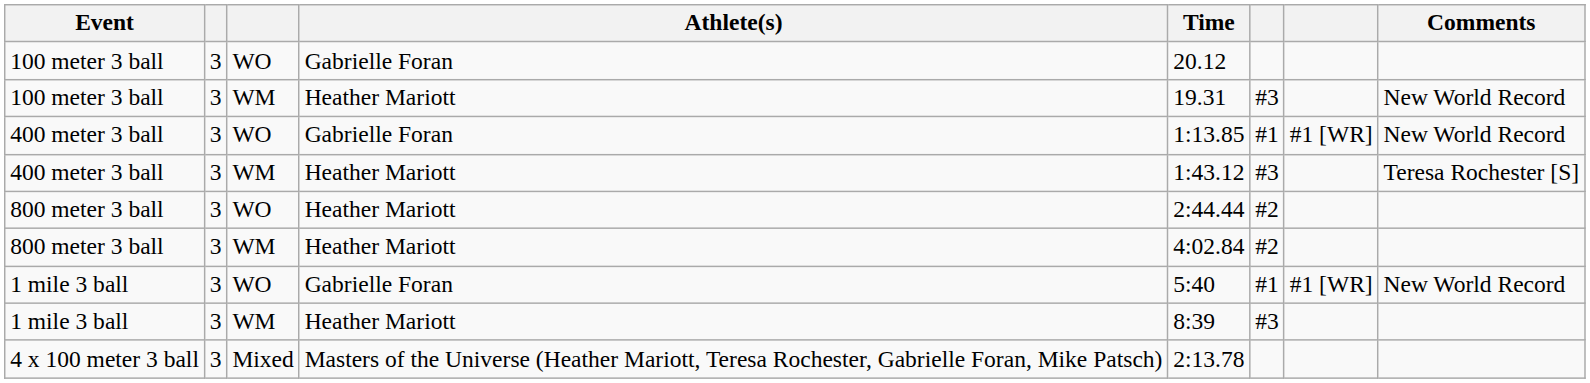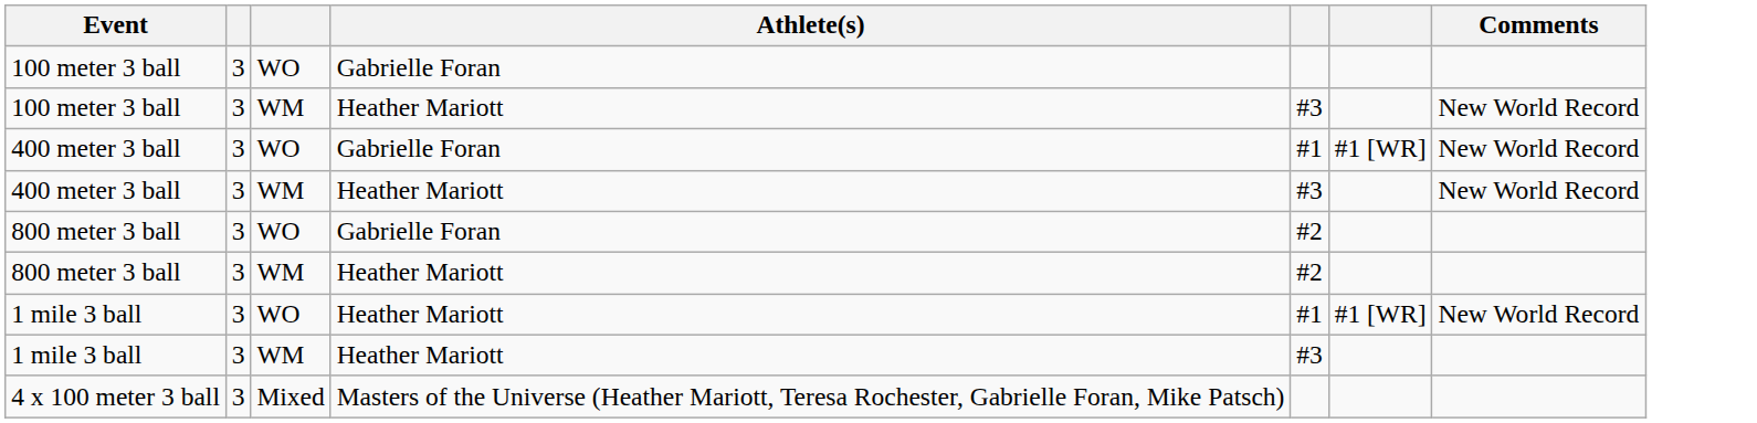 <table class="wikitable sortable">
 <tr>
 <th>Event</th>
 <th></th>
 <th></th>
 <th>Athlete(s)</th>
-<th>Time</th>
 <th></th>
 <th></th>
 <th>Comments</th>
 </tr>
 <tr>
 <td>100 meter 3 ball</td>
 <td>3</td>
 <td>WO</td>
 <td>Gabrielle Foran</td>
-<td>20.12</td>
 <td></td>
 <td></td>
 <td></td>
 </tr>
 <tr>
 <td>100 meter 3 ball</td>
 <td>3</td>
 <td>WM</td>
 <td>Heather Mariott</td>
-<td>19.31</td>
 <td>#3</td>
 <td></td>
 <td>New World Record</td>
 </tr>
 <tr>
 <td>400 meter 3 ball</td>
 <td>3</td>
 <td>WO</td>
 <td>Gabrielle Foran</td>
-<td>1:13.85</td>
 <td>#1</td>
 <td>#1 [WR]</td>
 <td>New World Record</td>
 </tr>
 <tr>
 <td>400 meter 3 ball</td>
 <td>3</td>
 <td>WM</td>
 <td>Heather Mariott</td>
-<td>1:43.12</td>
 <td>#3</td>
 <td></td>
-<td>Teresa Rochester [S]</td>
+<td>New World Record</td>
 </tr>
 <tr>
 <td>800 meter 3 ball</td>
 <td>3</td>
 <td>WO</td>
-<td>Heather Mariott</td>
-<td>2:44.44</td>
+<td>Gabrielle Foran</td>
 <td>#2</td>
 <td></td>
 <td></td>
 </tr>
 <tr>
 <td>800 meter 3 ball</td>
 <td>3</td>
 <td>WM</td>
 <td>Heather Mariott</td>
-<td>4:02.84</td>
 <td>#2</td>
 <td></td>
 <td></td>
 </tr>
 <tr>
 <td>1 mile 3 ball</td>
 <td>3</td>
 <td>WO</td>
-<td>Gabrielle Foran</td>
-<td>5:40</td>
+<td>Heather Mariott</td>
 <td>#1</td>
 <td>#1 [WR]</td>
 <td>New World Record</td>
 </tr>
 <tr>
 <td>1 mile 3 ball</td>
 <td>3</td>
 <td>WM</td>
 <td>Heather Mariott</td>
-<td>8:39</td>
 <td>#3</td>
 <td></td>
 <td></td>
 </tr>
 <tr>
 <td>4 x 100 meter 3 ball</td>
 <td>3</td>
 <td>Mixed</td>
 <td>Masters of the Universe (Heather Mariott, Teresa Rochester, Gabrielle Foran, Mike Patsch)</td>
-<td>2:13.78</td>
 <td></td>
 <td></td>
 <td></td>
 </tr>
 </table>
